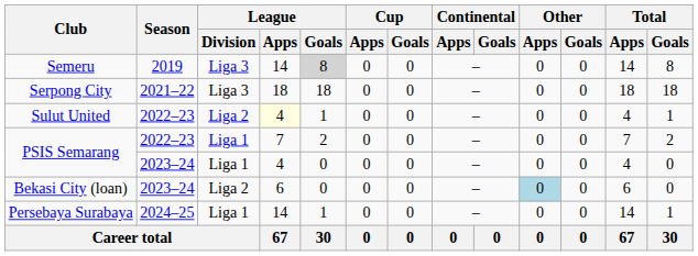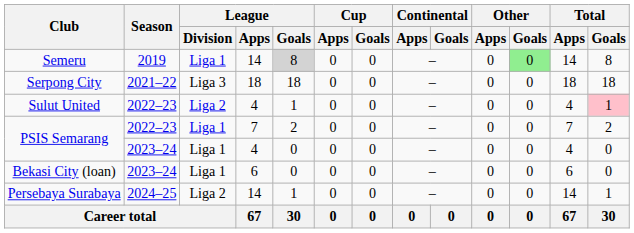 <table class="wikitable" style="text-align: center">
 <tr>
 <th rowspan="2">Club</th>
 <th rowspan="2">Season</th>
 <th colspan="3">League</th>
 <th colspan="2">Cup</th>
 <th colspan="2">Continental</th>
 <th colspan="2">Other</th>
 <th colspan="2">Total</th>
 </tr>
 <tr>
 <th>Division</th>
 <th>Apps</th>
 <th>Goals</th>
 <th>Apps</th>
 <th>Goals</th>
 <th>Apps</th>
 <th>Goals</th>
 <th>Apps</th>
 <th>Goals</th>
 <th>Apps</th>
 <th>Goals</th>
 </tr>
 <tr>
 <td><a href='#'>Semeru</a></td>
 <td><a href='#'>2019</a></td>
-<td rowspan="1" valign="center"><a href='#'>Liga 3</a></td>
+<td><a href='#'>Liga 1</a></td>
 <td>14</td>
 <td style="background: lightgrey;">8</td>
 <td>0</td>
 <td>0</td>
 <td colspan="2">–</td>
 <td>0</td>
-<td>0</td>
+<td style="background: lightgreen;">0</td>
 <td>14</td>
 <td>8</td>
 </tr>
 <tr>
 <td><a href='#'>Serpong City</a></td>
 <td><a href='#'>2021–22</a></td>
 <td rowspan="1" valign="center">Liga 3</td>
 <td>18</td>
 <td>18</td>
 <td>0</td>
 <td>0</td>
 <td colspan="2">–</td>
 <td>0</td>
 <td>0</td>
 <td>18</td>
 <td>18</td>
 </tr>
 <tr>
 <td><a href='#'>Sulut United</a></td>
 <td><a href='#'>2022–23</a></td>
 <td rowspan="1" valign="center"><a href='#'>Liga 2</a></td>
-<td style="background: lightyellow;">4</td>
+<td>4</td>
 <td>1</td>
 <td>0</td>
 <td>0</td>
 <td colspan="2">–</td>
 <td>0</td>
 <td>0</td>
 <td>4</td>
-<td>1</td>
+<td style="background: pink;">1</td>
 </tr>
 <tr>
 <td rowspan="2"><a href='#'>PSIS Semarang</a></td>
 <td><a href='#'>2022–23</a></td>
 <td><a href='#'>Liga 1</a></td>
 <td>7</td>
 <td>2</td>
 <td>0</td>
 <td>0</td>
 <td colspan="2">–</td>
 <td>0</td>
 <td>0</td>
 <td>7</td>
 <td>2</td>
 </tr>
 <tr>
 <td><a href='#'>2023–24</a></td>
 <td>Liga 1</td>
 <td>4</td>
 <td>0</td>
 <td>0</td>
 <td>0</td>
 <td colspan="2">–</td>
 <td>0</td>
 <td>0</td>
 <td>4</td>
 <td>0</td>
 </tr>
 <tr>
 <td><a href='#'>Bekasi City</a> (loan)</td>
 <td><a href='#'>2023–24</a></td>
-<td>Liga 2</td>
+<td rowspan="1" valign="center">Liga 1</td>
 <td>6</td>
 <td>0</td>
 <td>0</td>
 <td>0</td>
 <td colspan="2">–</td>
-<td style="background: lightblue;">0</td>
+<td>0</td>
 <td>0</td>
 <td>6</td>
 <td>0</td>
 </tr>
 <tr>
 <td><a href='#'>Persebaya Surabaya</a></td>
 <td><a href='#'>2024–25</a></td>
-<td rowspan="1" valign="center">Liga 1</td>
+<td>Liga 2</td>
 <td>14</td>
 <td>1</td>
 <td>0</td>
 <td>0</td>
 <td colspan="2">–</td>
 <td>0</td>
 <td>0</td>
 <td>14</td>
 <td>1</td>
 </tr>
 <tr>
 <th colspan="3">Career total</th>
 <th>67</th>
 <th>30</th>
 <th>0</th>
 <th>0</th>
 <th>0</th>
 <th>0</th>
 <th>0</th>
 <th>0</th>
 <th>67</th>
 <th>30</th>
 </tr>
 </table>
